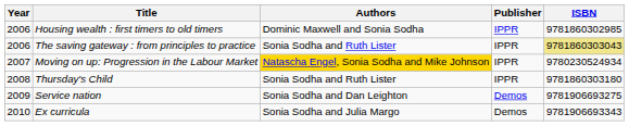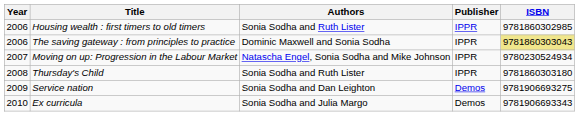 <table class="wikitable">
 <tr>
 <th>Year</th>
 <th>Title</th>
 <th>Authors</th>
 <th>Publisher</th>
 <th><a href='#'>ISBN</a></th>
 </tr>
 <tr>
 <td>2006</td>
 <td><em>Housing wealth : first timers to old timers</em></td>
-<td>Dominic Maxwell and Sonia Sodha</td>
+<td>Sonia Sodha and <a href='#'>Ruth Lister</a></td>
 <td><a href='#'>IPPR</a></td>
 <td>9781860302985</td>
 </tr>
 <tr>
 <td>2006</td>
 <td><em>The saving gateway : from principles to practice</em></td>
-<td>Sonia Sodha and <a href='#'>Ruth Lister</a></td>
+<td>Dominic Maxwell and Sonia Sodha</td>
 <td>IPPR</td>
 <td style="background: khaki;">9781860303043</td>
 </tr>
 <tr>
 <td>2007</td>
 <td><em>Moving on up: Progression in the Labour Market</em></td>
-<td style="background: gold;"><a href='#'>Natascha Engel</a>, Sonia Sodha and Mike Johnson</td>
+<td><a href='#'>Natascha Engel</a>, Sonia Sodha and Mike Johnson</td>
 <td>IPPR</td>
 <td>9780230524934</td>
 </tr>
 <tr>
 <td>2008</td>
 <td><em>Thursday's Child</em></td>
 <td>Sonia Sodha and Ruth Lister</td>
 <td>IPPR</td>
 <td>9781860303180</td>
 </tr>
 <tr>
 <td>2009</td>
 <td><em>Service nation</em></td>
 <td>Sonia Sodha and Dan Leighton</td>
 <td><a href='#'>Demos</a></td>
 <td>9781906693275</td>
 </tr>
 <tr>
 <td>2010</td>
 <td><em>Ex curricula</em></td>
 <td>Sonia Sodha and Julia Margo</td>
 <td>Demos</td>
 <td>9781906693343</td>
 </tr>
 </table>
